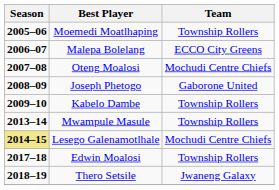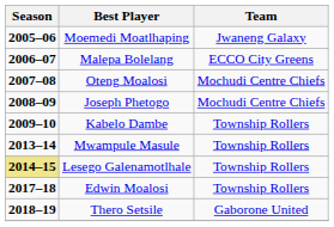 <table class="wikitable" style="text-align:center;">
 <tr>
 <th>Season</th>
 <th>Best Player</th>
 <th>Team</th>
 </tr>
 <tr>
 <td><strong>2005–06</strong></td>
 <td> <a href='#'>Moemedi Moatlhaping</a></td>
-<td><a href='#'>Township Rollers</a></td>
+<td><a href='#'>Jwaneng Galaxy</a></td>
 </tr>
 <tr>
 <td><strong>2006–07</strong></td>
 <td> <a href='#'>Malepa Bolelang</a></td>
 <td><a href='#'>ECCO City Greens</a></td>
 </tr>
 <tr>
 <td><strong>2007–08</strong></td>
 <td> <a href='#'>Oteng Moalosi</a></td>
 <td><a href='#'>Mochudi Centre Chiefs</a></td>
 </tr>
 <tr>
 <td><strong>2008–09</strong></td>
 <td> <a href='#'>Joseph Phetogo</a></td>
-<td><a href='#'>Gaborone United</a></td>
+<td><a href='#'>Mochudi Centre Chiefs</a></td>
 </tr>
 <tr>
 <td><strong>2009–10</strong></td>
 <td> <a href='#'>Kabelo Dambe</a></td>
 <td><a href='#'>Township Rollers</a></td>
 </tr>
 <tr>
 <td><strong>2013–14</strong></td>
 <td> <a href='#'>Mwampule Masule</a></td>
 <td><a href='#'>Township Rollers</a></td>
 </tr>
 <tr>
 <td style="background: khaki;"><strong>2014–15</strong></td>
 <td> <a href='#'>Lesego Galenamotlhale</a></td>
-<td><a href='#'>Mochudi Centre Chiefs</a></td>
+<td><a href='#'>Township Rollers</a></td>
 </tr>
 <tr>
 <td><strong>2017–18</strong></td>
 <td> <a href='#'>Edwin Moalosi</a></td>
 <td><a href='#'>Township Rollers</a></td>
 </tr>
 <tr>
 <td><strong>2018–19</strong></td>
 <td> <a href='#'>Thero Setsile</a></td>
-<td><a href='#'>Jwaneng Galaxy</a></td>
+<td><a href='#'>Gaborone United</a></td>
 </tr>
 <tr>
 </tr>
 </table>
